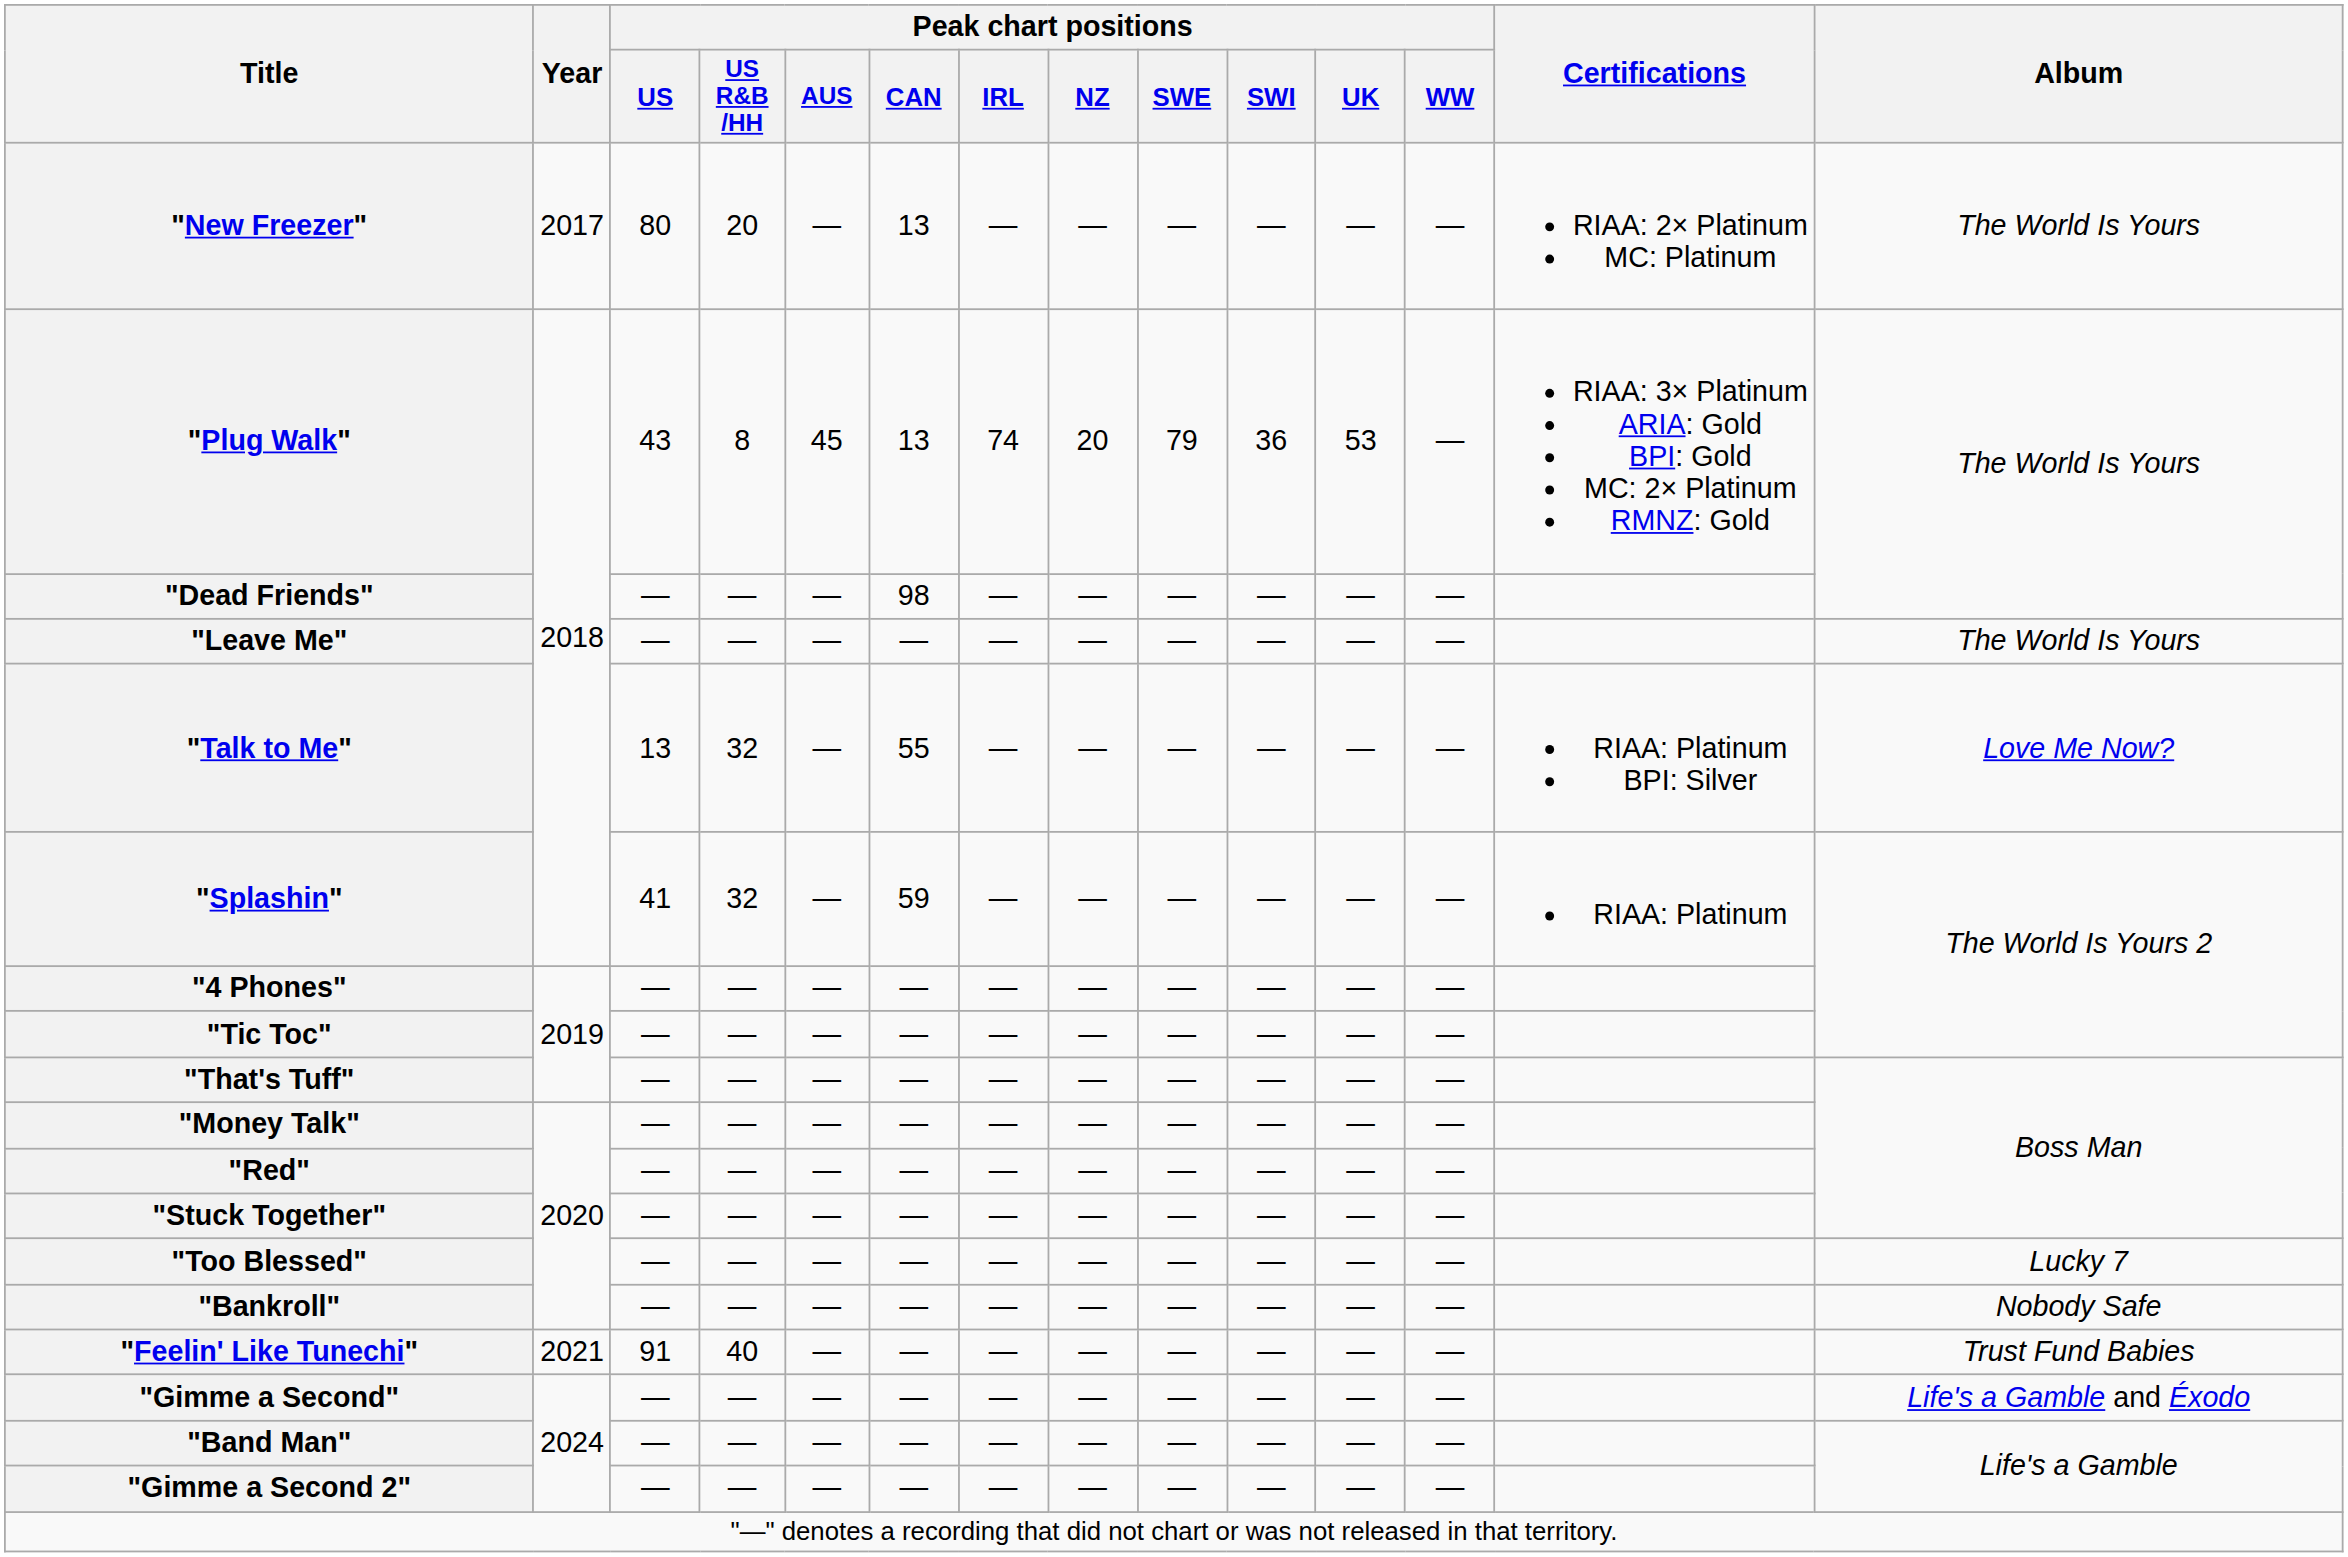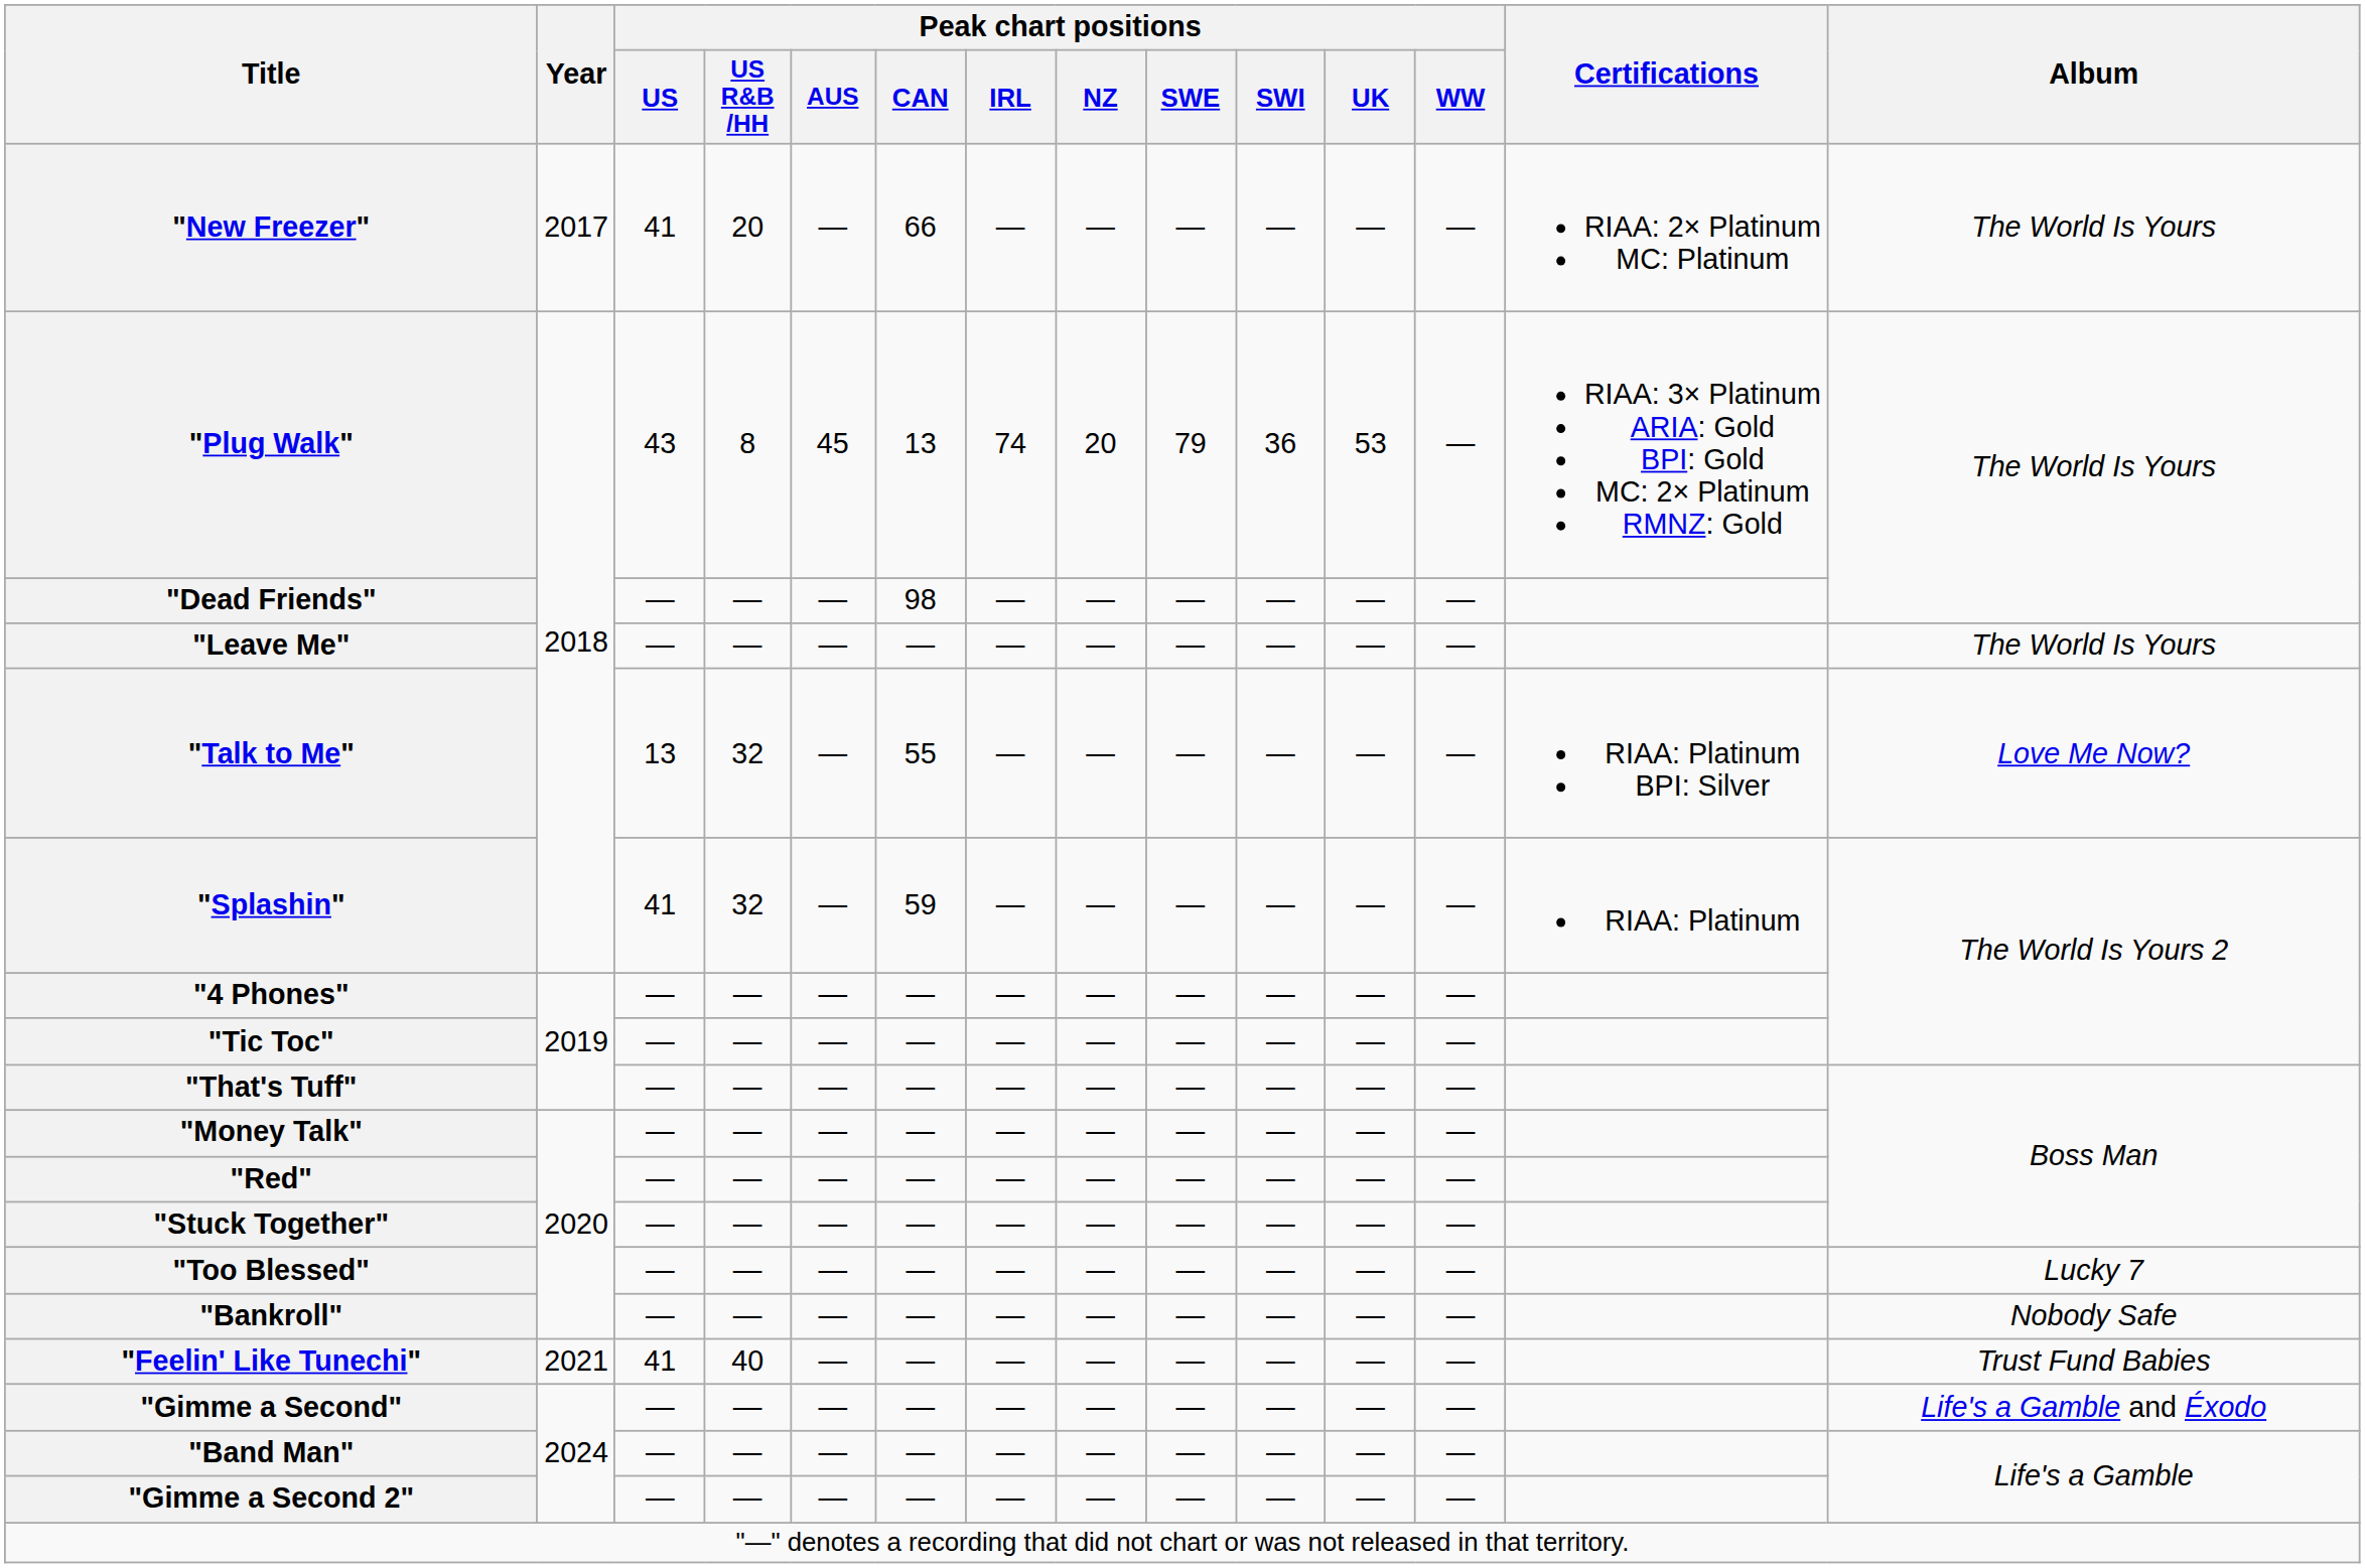 <table class="wikitable plainrowheaders" style="text-align:center;">
 <tr>
 <th scope="col" rowspan="2" style="width:18em;">Title</th>
 <th scope="col" rowspan="2" style="width:1em;">Year</th>
 <th scope="col" colspan="10">Peak chart positions</th>
 <th scope="col" rowspan="2"><a href='#'>Certifications</a></th>
 <th scope="col" rowspan="2" style="width:18em;">Album</th>
 </tr>
 <tr>
 <th scope="col" style="width:3em;font-size:90%;"><a href='#'>US</a><br></th>
 <th scope="col" style="width:3em;font-size:85%;"><a href='#'>US<br>R&B<br>/HH</a><br></th>
 <th scope="col" style="width:3em;font-size:85%;"><a href='#'>AUS</a><br></th>
 <th scope="col" style="width:3em;font-size:90%;"><a href='#'>CAN</a><br></th>
 <th scope="col" style="width:3em;font-size:90%;"><a href='#'>IRL</a><br></th>
 <th scope="col" style="width:3em;font-size:90%;"><a href='#'>NZ</a><br></th>
 <th scope="col" style="width:3em;font-size:90%;"><a href='#'>SWE</a><br></th>
 <th scope="col" style="width:3em;font-size:90%;"><a href='#'>SWI</a><br></th>
 <th scope="col" style="width:3em;font-size:90%;"><a href='#'>UK</a><br></th>
 <th scope="col" style="width:3em;font-size:90%;"><a href='#'>WW</a><br></th>
 </tr>
 <tr>
 <th scope="row">"<a href='#'>New Freezer</a>"<br></th>
 <td>2017</td>
-<td>80</td>
+<td>41</td>
 <td>20</td>
 <td>—</td>
-<td>13</td>
+<td>66</td>
 <td>—</td>
 <td>—</td>
 <td>—</td>
 <td>—</td>
 <td>—</td>
 <td>—</td>
 <td><br><ul><li>RIAA: 2× Platinum</li><li>MC: Platinum</li></ul></td>
 <td><em>The World Is Yours</em></td>
 </tr>
 <tr>
 <th scope="row">"<a href='#'>Plug Walk</a>" <br></th>
 <td rowspan="5">2018</td>
 <td>43</td>
 <td>8</td>
 <td>45</td>
 <td>13</td>
 <td>74</td>
 <td>20</td>
 <td>79</td>
 <td>36</td>
 <td>53</td>
 <td>—</td>
 <td><br><ul><li>RIAA: 3× Platinum</li><li><a href='#'>ARIA</a>: Gold</li><li><a href='#'>BPI</a>: Gold</li><li>MC: 2× Platinum</li><li><a href='#'>RMNZ</a>: Gold</li></ul></td>
 <td rowspan="2"><em>The World Is Yours</em></td>
 </tr>
 <tr>
 <th scope="row">"Dead Friends"</th>
 <td>—</td>
 <td>—</td>
 <td>—</td>
 <td>98</td>
 <td>—</td>
 <td>—</td>
 <td>—</td>
 <td>—</td>
 <td>—</td>
 <td>—</td>
 <td></td>
 </tr>
 <tr>
 <th scope="row">"Leave Me"</th>
 <td>—</td>
 <td>—</td>
 <td>—</td>
 <td>—</td>
 <td>—</td>
 <td>—</td>
 <td>—</td>
 <td>—</td>
 <td>—</td>
 <td>—</td>
 <td></td>
 <td><em>The World Is Yours</em></td>
 </tr>
 <tr>
 <th scope="row">"<a href='#'>Talk to Me</a>" <br></th>
 <td>13</td>
 <td>32</td>
 <td>—</td>
 <td>55</td>
 <td>—</td>
 <td>—</td>
 <td>—</td>
 <td>—</td>
 <td>—</td>
 <td>—</td>
 <td><br><ul><li>RIAA: Platinum</li><li>BPI: Silver</li></ul></td>
 <td><em><a href='#'>Love Me Now?</a></em></td>
 </tr>
 <tr>
 <th scope="row">"<a href='#'>Splashin</a>"<br></th>
 <td>41</td>
 <td>32</td>
 <td>—</td>
 <td>59</td>
 <td>—</td>
 <td>—</td>
 <td>—</td>
 <td>—</td>
 <td>—</td>
 <td>—</td>
 <td><br><ul><li>RIAA: Platinum</li></ul></td>
 <td rowspan="3"><em>The World Is Yours 2</em></td>
 </tr>
 <tr>
 <th scope="row">"4 Phones"</th>
 <td rowspan="3">2019</td>
 <td>—</td>
 <td>—</td>
 <td>—</td>
 <td>—</td>
 <td>—</td>
 <td>—</td>
 <td>—</td>
 <td>—</td>
 <td>—</td>
 <td>—</td>
 <td></td>
 </tr>
 <tr>
 <th scope="row">"Tic Toc"<br></th>
 <td>—</td>
 <td>—</td>
 <td>—</td>
 <td>—</td>
 <td>—</td>
 <td>—</td>
 <td>—</td>
 <td>—</td>
 <td>—</td>
 <td>—</td>
 <td></td>
 </tr>
 <tr>
 <th scope="row">"That's Tuff"<br></th>
 <td>—</td>
 <td>—</td>
 <td>—</td>
 <td>—</td>
 <td>—</td>
 <td>—</td>
 <td>—</td>
 <td>—</td>
 <td>—</td>
 <td>—</td>
 <td></td>
 <td rowspan="4"><em>Boss Man</em></td>
 </tr>
 <tr>
 <th scope="row">"Money Talk"<br></th>
 <td rowspan="5">2020</td>
 <td>—</td>
 <td>—</td>
 <td>—</td>
 <td>—</td>
 <td>—</td>
 <td>—</td>
 <td>—</td>
 <td>—</td>
 <td>—</td>
 <td>—</td>
 <td></td>
 </tr>
 <tr>
 <th scope="row">"Red"</th>
 <td>—</td>
 <td>—</td>
 <td>—</td>
 <td>—</td>
 <td>—</td>
 <td>—</td>
 <td>—</td>
 <td>—</td>
 <td>—</td>
 <td>—</td>
 <td></td>
 </tr>
 <tr>
 <th scope="row">"Stuck Together"<br></th>
 <td>—</td>
 <td>—</td>
 <td>—</td>
 <td>—</td>
 <td>—</td>
 <td>—</td>
 <td>—</td>
 <td>—</td>
 <td>—</td>
 <td>—</td>
 <td></td>
 </tr>
 <tr>
 <th scope="row">"Too Blessed"<br></th>
 <td>—</td>
 <td>—</td>
 <td>—</td>
 <td>—</td>
 <td>—</td>
 <td>—</td>
 <td>—</td>
 <td>—</td>
 <td>—</td>
 <td>—</td>
 <td></td>
 <td><em>Lucky 7</em></td>
 </tr>
 <tr>
 <th scope="row">"Bankroll"<br></th>
 <td>—</td>
 <td>—</td>
 <td>—</td>
 <td>—</td>
 <td>—</td>
 <td>—</td>
 <td>—</td>
 <td>—</td>
 <td>—</td>
 <td>—</td>
 <td></td>
 <td rowspan="1"><em>Nobody Safe</em></td>
 </tr>
 <tr>
 <th scope="row">"<a href='#'>Feelin' Like Tunechi</a>"<br></th>
 <td>2021</td>
-<td>91<br></td>
+<td>41</td>
 <td>40</td>
 <td>—</td>
 <td>—</td>
 <td>—</td>
 <td>—</td>
 <td>—</td>
 <td>—</td>
 <td>—</td>
 <td>—</td>
 <td></td>
 <td><em>Trust Fund Babies</em></td>
 </tr>
 <tr>
 <th scope="row">"Gimme a Second"<br></th>
 <td rowspan="3">2024</td>
 <td>—</td>
 <td>—</td>
 <td>—</td>
 <td>—</td>
 <td>—</td>
 <td>—</td>
 <td>—</td>
 <td>—</td>
 <td>—</td>
 <td>—</td>
 <td></td>
 <td><em><a href='#'>Life's a Gamble</a></em> and <em><a href='#'>Éxodo</a></em></td>
 </tr>
 <tr>
 <th scope="row">"Band Man"</th>
 <td>—</td>
 <td>—</td>
 <td>—</td>
 <td>—</td>
 <td>—</td>
 <td>—</td>
 <td>—</td>
 <td>—</td>
 <td>—</td>
 <td>—</td>
 <td></td>
 <td rowspan="2"><em>Life's a Gamble</em></td>
 </tr>
 <tr>
 <th scope="row">"Gimme a Second 2"<br></th>
 <td>—</td>
 <td>—</td>
 <td>—</td>
 <td>—</td>
 <td>—</td>
 <td>—</td>
 <td>—</td>
 <td>—</td>
 <td>—</td>
 <td>—</td>
 <td></td>
 </tr>
 <tr>
 <td colspan="14" style="font-size:90%">"—" denotes a recording that did not chart or was not released in that territory.</td>
 </tr>
 </table>
